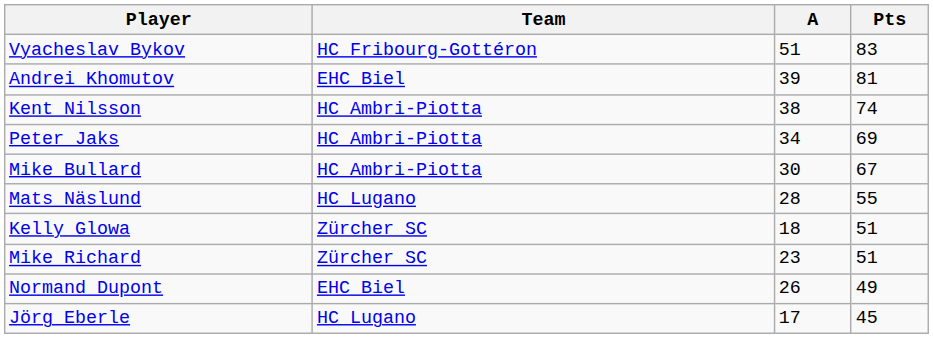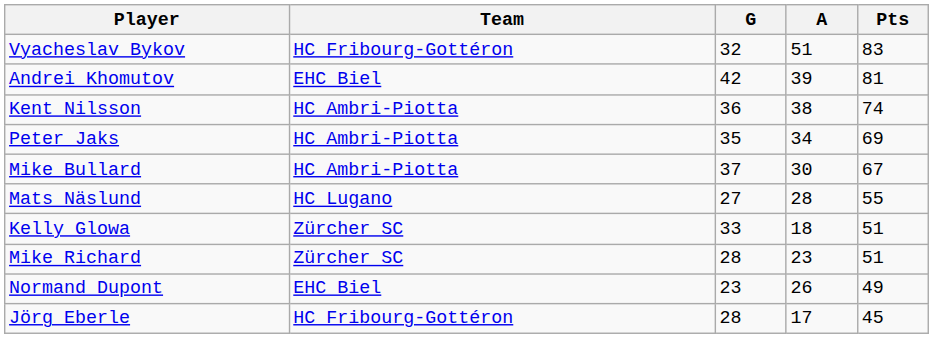 <table class="wikitable">
 <tr>
 <th bgcolor="#DDDDFF" width="20%">Player</th>
 <th bgcolor="#DDDDFF" width="30%">Team</th>
+<th bgcolor="#DDDDFF" width="5%">G</th>
 <th bgcolor="#DDDDFF" width="5%">A</th>
 <th bgcolor="#DDDDFF" width="5%">Pts</th>
 </tr>
 <tr>
 <td><a href='#'>Vyacheslav Bykov</a></td>
 <td><a href='#'>HC Fribourg-Gottéron</a></td>
+<td>32</td>
 <td>51</td>
 <td>83</td>
 </tr>
 <tr>
 <td><a href='#'>Andrei Khomutov</a></td>
 <td><a href='#'>EHC Biel</a></td>
+<td>42</td>
 <td>39</td>
 <td>81</td>
 </tr>
 <tr>
 <td><a href='#'>Kent Nilsson</a></td>
 <td><a href='#'>HC Ambri-Piotta</a></td>
+<td>36</td>
 <td>38</td>
 <td>74</td>
 </tr>
 <tr>
 <td><a href='#'>Peter Jaks</a></td>
 <td><a href='#'>HC Ambri-Piotta</a></td>
+<td>35</td>
 <td>34</td>
 <td>69</td>
 </tr>
 <tr>
 <td><a href='#'>Mike Bullard</a></td>
 <td><a href='#'>HC Ambri-Piotta</a></td>
+<td>37</td>
 <td>30</td>
 <td>67</td>
 </tr>
 <tr>
 <td><a href='#'>Mats Näslund</a></td>
 <td><a href='#'>HC Lugano</a></td>
+<td>27</td>
 <td>28</td>
 <td>55</td>
 </tr>
 <tr>
 <td><a href='#'>Kelly Glowa</a></td>
 <td><a href='#'>Zürcher SC</a></td>
+<td>33</td>
 <td>18</td>
 <td>51</td>
 </tr>
 <tr>
 <td><a href='#'>Mike Richard</a></td>
 <td><a href='#'>Zürcher SC</a></td>
+<td>28</td>
 <td>23</td>
 <td>51</td>
 </tr>
 <tr>
 <td><a href='#'>Normand Dupont</a></td>
 <td><a href='#'>EHC Biel</a></td>
+<td>23</td>
 <td>26</td>
 <td>49</td>
 </tr>
 <tr>
 <td><a href='#'>Jörg Eberle</a></td>
-<td><a href='#'>HC Lugano</a></td>
+<td><a href='#'>HC Fribourg-Gottéron</a></td>
+<td>28</td>
 <td>17</td>
 <td>45</td>
 </tr>
 </table>
